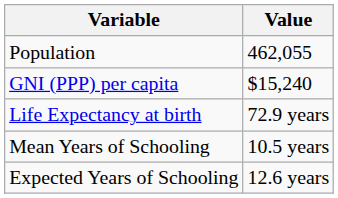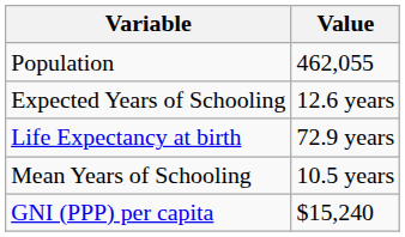 <table class="wikitable">
 <tr>
 <th>Variable</th>
 <th>Value</th>
 </tr>
 <tr>
 <td>Population</td>
 <td>462,055</td>
 </tr>
 <tr>
-<td><a href='#'>GNI (PPP) per capita</a></td>
-<td>$15,240</td>
+<td>Expected Years of Schooling</td>
+<td>12.6 years</td>
 </tr>
 <tr>
 <td><a href='#'>Life Expectancy at birth</a></td>
 <td>72.9 years</td>
 </tr>
 <tr>
 <td>Mean Years of Schooling</td>
 <td>10.5 years</td>
 </tr>
 <tr>
-<td>Expected Years of Schooling</td>
-<td>12.6 years</td>
+<td><a href='#'>GNI (PPP) per capita</a></td>
+<td>$15,240</td>
 </tr>
 </table>
